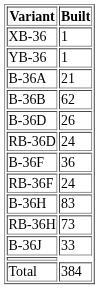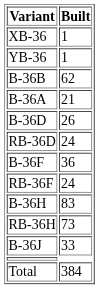 <table border="1" align="right">
 <tr>
 <th>Variant</th>
 <th>Built</th>
 </tr>
 <tr>
 <td>XB-36</td>
 <td>1</td>
 </tr>
 <tr>
 <td>YB-36</td>
 <td>1</td>
 </tr>
 <tr>
+<td>B-36B</td>
+<td>62</td>
+</tr>
+<tr>
 <td>B-36A</td>
 <td>21</td>
-</tr>
-<tr>
-<td>B-36B</td>
-<td>62</td>
 </tr>
 <tr>
 <td>B-36D</td>
 <td>26</td>
 </tr>
 <tr>
 <td>RB-36D</td>
 <td>24</td>
 </tr>
 <tr>
 <td>B-36F</td>
 <td>36</td>
 </tr>
 <tr>
 <td>RB-36F</td>
 <td>24</td>
 </tr>
 <tr>
 <td>B-36H</td>
 <td>83</td>
 </tr>
 <tr>
 <td>RB-36H</td>
 <td>73</td>
 </tr>
 <tr>
 <td>B-36J</td>
 <td>33</td>
 </tr>
 <tr>
 <td></td>
 </tr>
 <tr>
 <td>Total</td>
 <td>384</td>
 </tr>
 </table>
